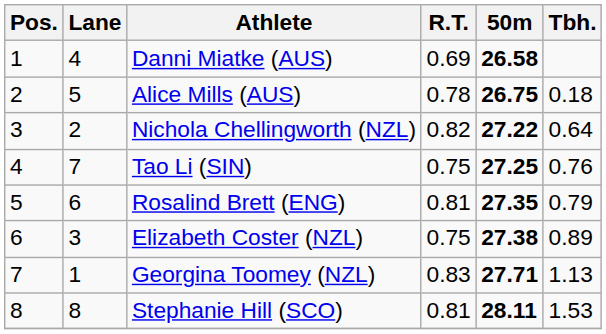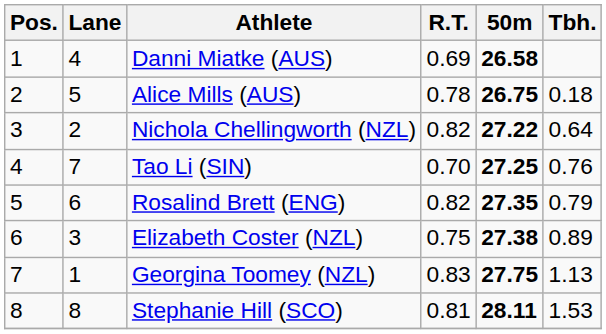 <table class="wikitable">
 <tr>
 <th>Pos.</th>
 <th>Lane</th>
 <th>Athlete</th>
 <th>R.T.</th>
 <th>50m</th>
 <th>Tbh.</th>
 </tr>
 <tr>
 <td>1</td>
 <td>4</td>
 <td> <a href='#'>Danni Miatke</a> (<a href='#'>AUS</a>)</td>
 <td>0.69</td>
 <td><strong>26.58</strong></td>
 <td> </td>
 </tr>
 <tr>
 <td>2</td>
 <td>5</td>
 <td> <a href='#'>Alice Mills</a> (<a href='#'>AUS</a>)</td>
 <td>0.78</td>
 <td><strong>26.75</strong></td>
 <td>0.18</td>
 </tr>
 <tr>
 <td>3</td>
 <td>2</td>
 <td> <a href='#'>Nichola Chellingworth</a> (<a href='#'>NZL</a>)</td>
 <td>0.82</td>
 <td><strong>27.22</strong></td>
 <td>0.64</td>
 </tr>
 <tr>
 <td>4</td>
 <td>7</td>
 <td> <a href='#'>Tao Li</a> (<a href='#'>SIN</a>)</td>
-<td>0.75</td>
+<td>0.70</td>
 <td><strong>27.25</strong></td>
 <td>0.76</td>
 </tr>
 <tr>
 <td>5</td>
 <td>6</td>
 <td> <a href='#'>Rosalind Brett</a> (<a href='#'>ENG</a>)</td>
-<td>0.81</td>
+<td>0.82</td>
 <td><strong>27.35</strong></td>
 <td>0.79</td>
 </tr>
 <tr>
 <td>6</td>
 <td>3</td>
 <td> <a href='#'>Elizabeth Coster</a> (<a href='#'>NZL</a>)</td>
 <td>0.75</td>
 <td><strong>27.38</strong></td>
 <td>0.89</td>
 </tr>
 <tr>
 <td>7</td>
 <td>1</td>
 <td> <a href='#'>Georgina Toomey</a> (<a href='#'>NZL</a>)</td>
 <td>0.83</td>
-<td><strong>27.71</strong></td>
+<td><strong>27.75</strong></td>
 <td>1.13</td>
 </tr>
 <tr>
 <td>8</td>
 <td>8</td>
 <td> <a href='#'>Stephanie Hill</a> (<a href='#'>SCO</a>)</td>
 <td>0.81</td>
 <td><strong>28.11</strong></td>
 <td>1.53</td>
 </tr>
 <tr>
 </tr>
 </table>
